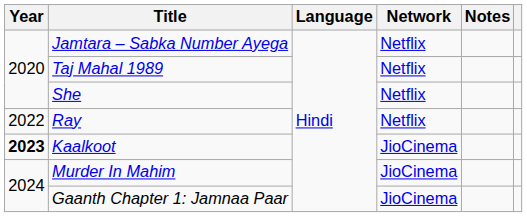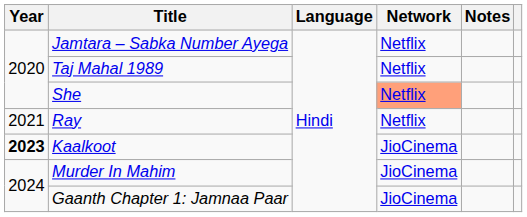 <table class="wikitable plainrowheaders sortable" style="margin-right: 0;">
 <tr>
 <th scope="col">Year</th>
 <th scope="col">Title</th>
 <th scope="col">Language</th>
 <th scope="col">Network</th>
 <th scope="col" class="unsortable">Notes</th>
 <th scope="col" class="unsortable"></th>
 </tr>
 <tr>
 <td rowspan="3">2020</td>
 <td><em><a href='#'>Jamtara – Sabka Number Ayega</a></em></td>
 <td rowspan="7"><a href='#'>Hindi</a></td>
 <td><a href='#'>Netflix</a></td>
 <td></td>
 <td></td>
 </tr>
 <tr>
 <td><em><a href='#'>Taj Mahal 1989</a></em></td>
 <td><a href='#'>Netflix</a></td>
 <td></td>
 <td></td>
 </tr>
 <tr>
 <td><em><a href='#'>She</a></em></td>
-<td><a href='#'>Netflix</a></td>
+<td style="background: lightsalmon;"><a href='#'>Netflix</a></td>
 <td></td>
 <td></td>
 </tr>
 <tr>
-<td rowspan="1">2022</td>
+<td rowspan="1">2021</td>
 <td><em><a href='#'>Ray</a></em></td>
 <td><a href='#'>Netflix</a></td>
 <td></td>
 <td></td>
 </tr>
 <tr>
 <td rowspan="1"><strong>2023</strong></td>
 <td><em><a href='#'>Kaalkoot</a></em></td>
 <td><a href='#'>JioCinema</a></td>
 <td></td>
 <td></td>
 </tr>
 <tr>
 <td rowspan="2">2024</td>
 <td><em><a href='#'>Murder In Mahim</a></em></td>
 <td><a href='#'>JioCinema</a></td>
 <td></td>
 <td></td>
 </tr>
 <tr>
 <td><em>Gaanth Chapter 1: Jamnaa Paar</em></td>
 <td><a href='#'>JioCinema</a></td>
 <td></td>
 <td></td>
 </tr>
 </table>
